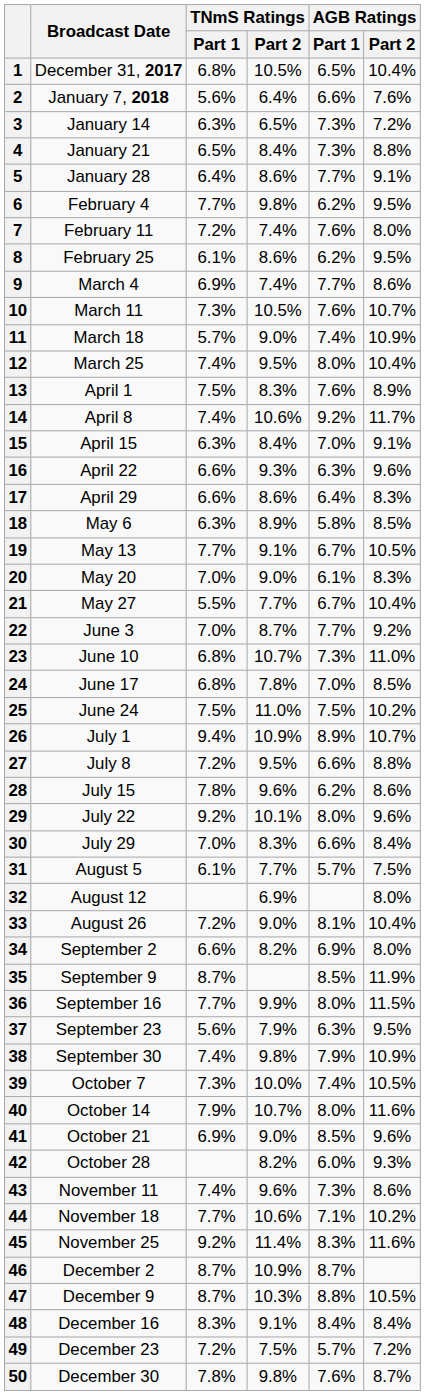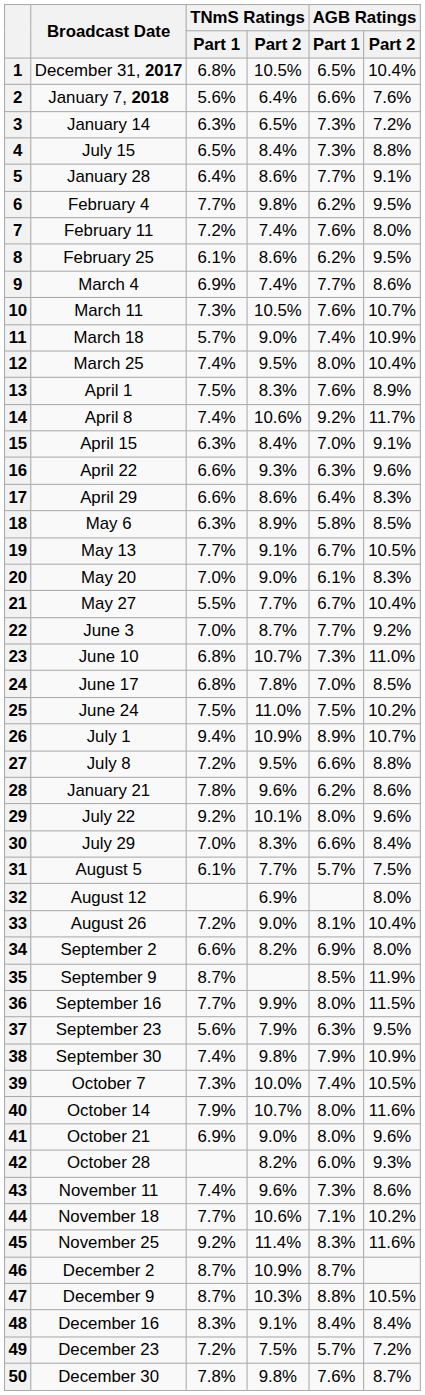 <table class="wikitable sortable" style="text-align:center;">
 <tr>
 <th rowspan=2></th>
 <th rowspan=2>Broadcast Date</th>
 <th colspan=2>TNmS Ratings</th>
 <th colspan=2>AGB Ratings</th>
 </tr>
 <tr>
 <th>Part 1</th>
 <th>Part 2</th>
 <th>Part 1</th>
 <th>Part 2</th>
 </tr>
 <tr>
 <th>1</th>
 <td>December 31, <strong>2017</strong></td>
 <td>6.8%</td>
 <td>10.5%</td>
 <td>6.5%</td>
 <td>10.4%</td>
 </tr>
 <tr>
 <th>2</th>
 <td>January 7, <strong>2018</strong></td>
 <td>5.6%</td>
 <td>6.4%</td>
 <td>6.6%</td>
 <td>7.6%</td>
 </tr>
 <tr>
 <th>3</th>
 <td>January 14</td>
 <td>6.3%</td>
 <td>6.5%</td>
 <td>7.3%</td>
 <td>7.2%</td>
 </tr>
 <tr>
 <th>4</th>
-<td>January 21</td>
+<td>July 15</td>
 <td>6.5%</td>
 <td>8.4%</td>
 <td>7.3%</td>
 <td>8.8%</td>
 </tr>
 <tr>
 <th>5</th>
 <td>January 28</td>
 <td>6.4%</td>
 <td>8.6%</td>
 <td>7.7%</td>
 <td>9.1%</td>
 </tr>
 <tr>
 <th>6</th>
 <td>February 4</td>
 <td>7.7%</td>
 <td>9.8%</td>
 <td>6.2%</td>
 <td>9.5%</td>
 </tr>
 <tr>
 <th>7</th>
 <td>February 11</td>
 <td>7.2%</td>
 <td>7.4%</td>
 <td>7.6%</td>
 <td>8.0%</td>
 </tr>
 <tr>
 <th>8</th>
 <td>February 25</td>
 <td>6.1%</td>
 <td>8.6%</td>
 <td>6.2%</td>
 <td>9.5%</td>
 </tr>
 <tr>
 <th>9</th>
 <td>March 4</td>
 <td>6.9%</td>
 <td>7.4%</td>
 <td>7.7%</td>
 <td>8.6%</td>
 </tr>
 <tr>
 <th>10</th>
 <td>March 11</td>
 <td>7.3%</td>
 <td>10.5%</td>
 <td>7.6%</td>
 <td>10.7%</td>
 </tr>
 <tr>
 <th>11</th>
 <td>March 18</td>
 <td>5.7%</td>
 <td>9.0%</td>
 <td>7.4%</td>
 <td>10.9%</td>
 </tr>
 <tr>
 <th>12</th>
 <td>March 25</td>
 <td>7.4%</td>
 <td>9.5%</td>
 <td>8.0%</td>
 <td>10.4%</td>
 </tr>
 <tr>
 <th>13</th>
 <td>April 1</td>
 <td>7.5%</td>
 <td>8.3%</td>
 <td>7.6%</td>
 <td>8.9%</td>
 </tr>
 <tr>
 <th>14</th>
 <td>April 8</td>
 <td>7.4%</td>
 <td>10.6%</td>
 <td>9.2%</td>
 <td>11.7%</td>
 </tr>
 <tr>
 <th>15</th>
 <td>April 15</td>
 <td>6.3%</td>
 <td>8.4%</td>
 <td>7.0%</td>
 <td>9.1%</td>
 </tr>
 <tr>
 <th>16</th>
 <td>April 22</td>
 <td>6.6%</td>
 <td>9.3%</td>
 <td>6.3%</td>
 <td>9.6%</td>
 </tr>
 <tr>
 <th>17</th>
 <td>April 29</td>
 <td>6.6%</td>
 <td>8.6%</td>
 <td>6.4%</td>
 <td>8.3%</td>
 </tr>
 <tr>
 <th>18</th>
 <td>May 6</td>
 <td>6.3%</td>
 <td>8.9%</td>
 <td>5.8%</td>
 <td>8.5%</td>
 </tr>
 <tr>
 <th>19</th>
 <td>May 13</td>
 <td>7.7%</td>
 <td>9.1%</td>
 <td>6.7%</td>
 <td>10.5%</td>
 </tr>
 <tr>
 <th>20</th>
 <td>May 20</td>
 <td>7.0%</td>
 <td>9.0%</td>
 <td>6.1%</td>
 <td>8.3%</td>
 </tr>
 <tr>
 <th>21</th>
 <td>May 27</td>
 <td>5.5%</td>
 <td>7.7%</td>
 <td>6.7%</td>
 <td>10.4%</td>
 </tr>
 <tr>
 <th>22</th>
 <td>June 3</td>
 <td>7.0%</td>
 <td>8.7%</td>
 <td>7.7%</td>
 <td>9.2%</td>
 </tr>
 <tr>
 <th>23</th>
 <td>June 10</td>
 <td>6.8%</td>
 <td>10.7%</td>
 <td>7.3%</td>
 <td>11.0%</td>
 </tr>
 <tr>
 <th>24</th>
 <td>June 17</td>
 <td>6.8%</td>
 <td>7.8%</td>
 <td>7.0%</td>
 <td>8.5%</td>
 </tr>
 <tr>
 <th>25</th>
 <td>June 24</td>
 <td>7.5%</td>
 <td>11.0%</td>
 <td>7.5%</td>
 <td>10.2%</td>
 </tr>
 <tr>
 <th>26</th>
 <td>July 1</td>
 <td>9.4%</td>
 <td>10.9%</td>
 <td>8.9%</td>
 <td>10.7%</td>
 </tr>
 <tr>
 <th>27</th>
 <td>July 8</td>
 <td>7.2%</td>
 <td>9.5%</td>
 <td>6.6%</td>
 <td>8.8%</td>
 </tr>
 <tr>
 <th>28</th>
-<td>July 15</td>
+<td>January 21</td>
 <td>7.8%</td>
 <td>9.6%</td>
 <td>6.2%</td>
 <td>8.6%</td>
 </tr>
 <tr>
 <th>29</th>
 <td>July 22</td>
 <td>9.2%</td>
 <td>10.1%</td>
 <td>8.0%</td>
 <td>9.6%</td>
 </tr>
 <tr>
 <th>30</th>
 <td>July 29</td>
 <td>7.0%</td>
 <td>8.3%</td>
 <td>6.6%</td>
 <td>8.4%</td>
 </tr>
 <tr>
 <th>31</th>
 <td>August 5</td>
 <td>6.1%</td>
 <td>7.7%</td>
 <td>5.7%</td>
 <td>7.5%</td>
 </tr>
 <tr>
 <th>32</th>
 <td>August 12</td>
 <td></td>
 <td>6.9%</td>
 <td></td>
 <td>8.0%</td>
 </tr>
 <tr>
 <th>33</th>
 <td>August 26</td>
 <td>7.2%</td>
 <td>9.0%</td>
 <td>8.1%</td>
 <td>10.4%</td>
 </tr>
 <tr>
 <th>34</th>
 <td>September 2</td>
 <td>6.6%</td>
 <td>8.2%</td>
 <td>6.9%</td>
 <td>8.0%</td>
 </tr>
 <tr>
 <th>35</th>
 <td>September 9</td>
 <td>8.7%</td>
 <td></td>
 <td>8.5%</td>
 <td>11.9%</td>
 </tr>
 <tr>
 <th>36</th>
 <td>September 16</td>
 <td>7.7%</td>
 <td>9.9%</td>
 <td>8.0%</td>
 <td>11.5%</td>
 </tr>
 <tr>
 <th>37</th>
 <td>September 23</td>
 <td>5.6%</td>
 <td>7.9%</td>
 <td>6.3%</td>
 <td>9.5%</td>
 </tr>
 <tr>
 <th>38</th>
 <td>September 30</td>
 <td>7.4%</td>
 <td>9.8%</td>
 <td>7.9%</td>
 <td>10.9%</td>
 </tr>
 <tr>
 <th>39</th>
 <td>October 7</td>
 <td>7.3%</td>
 <td>10.0%</td>
 <td>7.4%</td>
 <td>10.5%</td>
 </tr>
 <tr>
 <th>40</th>
 <td>October 14</td>
 <td>7.9%</td>
 <td>10.7%</td>
 <td>8.0%</td>
 <td>11.6%</td>
 </tr>
 <tr>
 <th>41</th>
 <td>October 21</td>
 <td>6.9%</td>
 <td>9.0%</td>
-<td>8.5%</td>
+<td>8.0%</td>
 <td>9.6%</td>
 </tr>
 <tr>
 <th>42</th>
 <td>October 28</td>
 <td></td>
 <td>8.2%</td>
 <td>6.0%</td>
 <td>9.3%</td>
 </tr>
 <tr>
 <th>43</th>
 <td>November 11</td>
 <td>7.4%</td>
 <td>9.6%</td>
 <td>7.3%</td>
 <td>8.6%</td>
 </tr>
 <tr>
 <th>44</th>
 <td>November 18</td>
 <td>7.7%</td>
 <td>10.6%</td>
 <td>7.1%</td>
 <td>10.2%</td>
 </tr>
 <tr>
 <th>45</th>
 <td>November 25</td>
 <td>9.2%</td>
 <td>11.4%</td>
 <td>8.3%</td>
 <td>11.6%</td>
 </tr>
 <tr>
 <th>46</th>
 <td>December 2</td>
 <td>8.7%</td>
 <td>10.9%</td>
 <td>8.7%</td>
 <td></td>
 </tr>
 <tr>
 <th>47</th>
 <td>December 9</td>
 <td>8.7%</td>
 <td>10.3%</td>
 <td>8.8%</td>
 <td>10.5%</td>
 </tr>
 <tr>
 <th>48</th>
 <td>December 16</td>
 <td>8.3%</td>
 <td>9.1%</td>
 <td>8.4%</td>
 <td>8.4%</td>
 </tr>
 <tr>
 <th>49</th>
 <td>December 23</td>
 <td>7.2%</td>
 <td>7.5%</td>
 <td>5.7%</td>
 <td>7.2%</td>
 </tr>
 <tr>
 <th>50</th>
 <td>December 30</td>
 <td>7.8%</td>
 <td>9.8%</td>
 <td>7.6%</td>
 <td>8.7%</td>
 </tr>
 </table>
